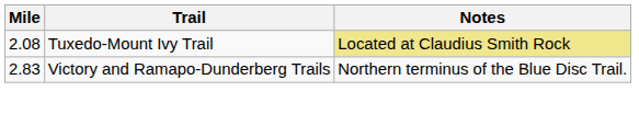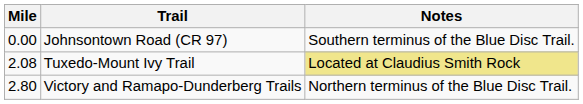 <table class="wikitable">
 <tr>
 <th>Mile</th>
 <th>Trail</th>
 <th>Notes</th>
 </tr>
 <tr>
+<td>0.00</td>
+<td>Johnsontown Road (CR 97)</td>
+<td>Southern terminus of the Blue Disc Trail.</td>
+</tr>
+<tr>
 <td>2.08</td>
 <td>Tuxedo-Mount Ivy Trail</td>
 <td style="background: khaki;">Located at Claudius Smith Rock</td>
 </tr>
 <tr>
-<td>2.83</td>
+<td>2.80</td>
 <td>Victory and Ramapo-Dunderberg Trails</td>
 <td>Northern terminus of the Blue Disc Trail.</td>
 </tr>
 </table>
